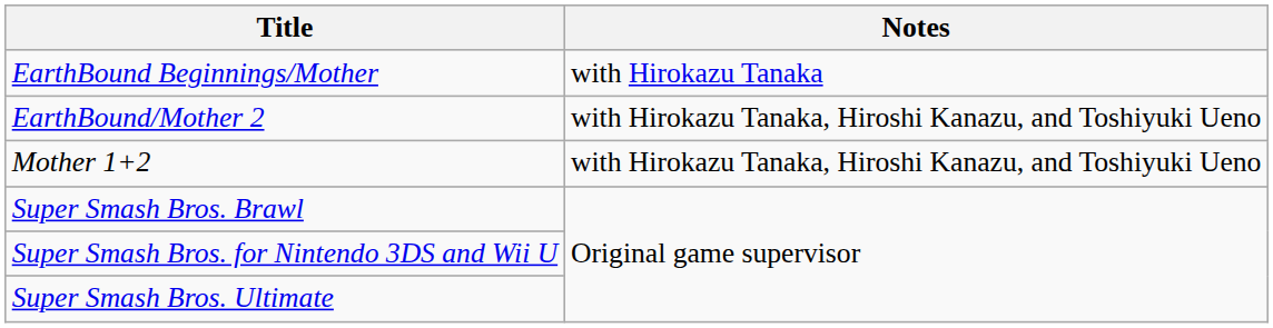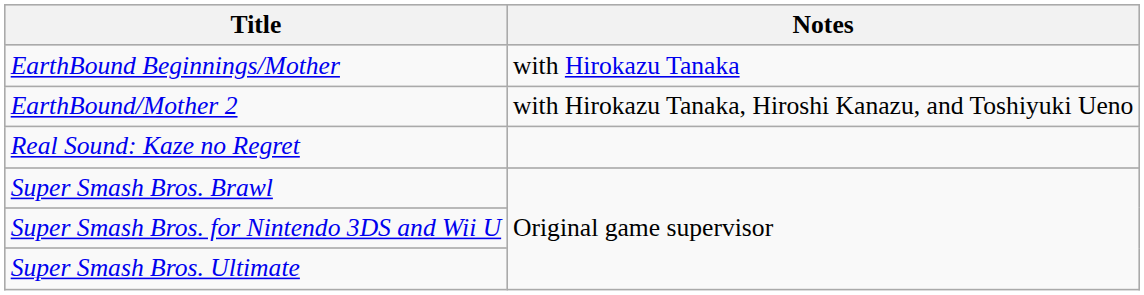 <table class="wikitable">
 <tr>
 <th>Title</th>
 <th>Notes</th>
 </tr>
 <tr>
 <td><em><a href='#'>EarthBound Beginnings/Mother</a></em></td>
 <td>with <a href='#'>Hirokazu Tanaka</a></td>
 </tr>
 <tr>
 <td><em><a href='#'>EarthBound/Mother 2</a></em></td>
 <td>with Hirokazu Tanaka, Hiroshi Kanazu, and Toshiyuki Ueno</td>
 </tr>
 <tr>
-<td><em>Mother 1+2</em></td>
-<td>with Hirokazu Tanaka, Hiroshi Kanazu, and Toshiyuki Ueno</td>
+<td><em><a href='#'>Real Sound: Kaze no Regret</a></em></td>
+<td></td>
 </tr>
 <tr>
 <td><em><a href='#'>Super Smash Bros. Brawl</a></em></td>
 <td rowspan="3" scope="row">Original game supervisor</td>
 </tr>
 <tr>
 <td><em><a href='#'>Super Smash Bros. for Nintendo 3DS and Wii U</a></em></td>
 </tr>
 <tr>
 <td><em><a href='#'>Super Smash Bros. Ultimate</a></em></td>
 </tr>
 </table>
